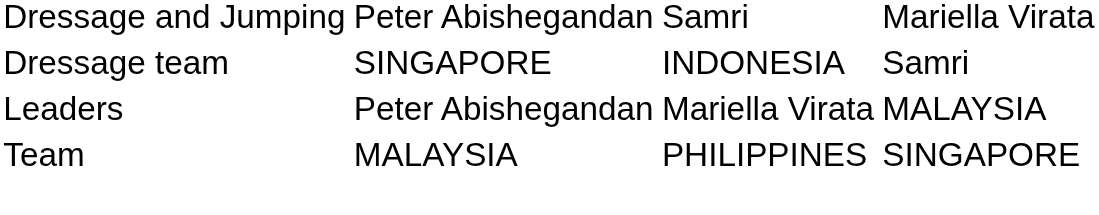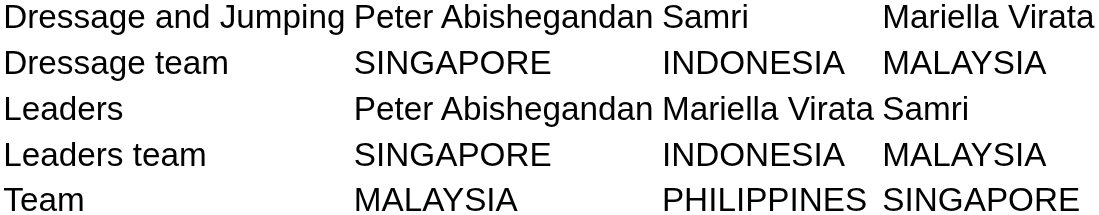 <table>
 <tr>
 <td>Dressage and Jumping</td>
 <td> Peter Abishegandan</td>
 <td> Samri</td>
 <td> Mariella Virata</td>
 </tr>
 <tr>
 <td>Dressage team</td>
 <td> SINGAPORE</td>
 <td> INDONESIA</td>
-<td> Samri</td>
+<td> MALAYSIA</td>
 </tr>
 <tr>
 <td>Leaders</td>
 <td> Peter Abishegandan</td>
 <td> Mariella Virata</td>
+<td> Samri</td>
+</tr>
+<tr>
+<td>Leaders team</td>
+<td> SINGAPORE</td>
+<td> INDONESIA</td>
 <td> MALAYSIA</td>
 </tr>
 <tr>
 <td>Team</td>
 <td> MALAYSIA</td>
 <td> PHILIPPINES</td>
 <td> SINGAPORE</td>
 </tr>
 </table>
